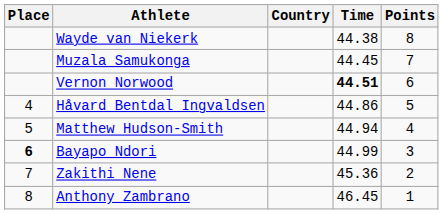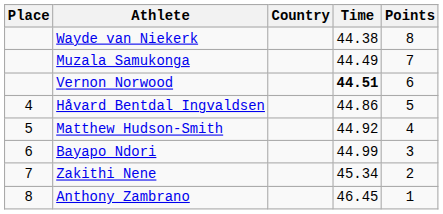 <table class="wikitable">
 <tr>
 <th>Place</th>
 <th>Athlete</th>
 <th>Country</th>
 <th>Time</th>
 <th>Points</th>
 </tr>
 <tr>
 <td align=center></td>
 <td><a href='#'>Wayde van Niekerk</a></td>
 <td></td>
 <td>44.38</td>
 <td align=center>8</td>
 </tr>
 <tr>
 <td align=center></td>
 <td><a href='#'>Muzala Samukonga</a></td>
 <td></td>
-<td>44.45</td>
+<td>44.49</td>
 <td align=center>7</td>
 </tr>
 <tr>
 <td align=center></td>
 <td><a href='#'>Vernon Norwood</a></td>
 <td></td>
 <td><strong>44.51</strong></td>
 <td align=center>6</td>
 </tr>
 <tr>
 <td align=center>4</td>
 <td><a href='#'>Håvard Bentdal Ingvaldsen</a></td>
 <td></td>
 <td>44.86</td>
 <td align=center>5</td>
 </tr>
 <tr>
 <td align=center>5</td>
 <td><a href='#'>Matthew Hudson-Smith</a></td>
 <td></td>
-<td>44.94</td>
+<td>44.92</td>
 <td align=center>4</td>
 </tr>
 <tr>
-<td align=center><strong>6</strong></td>
+<td align=center>6</td>
 <td><a href='#'>Bayapo Ndori</a></td>
 <td></td>
 <td>44.99</td>
 <td align=center>3</td>
 </tr>
 <tr>
 <td align=center>7</td>
 <td><a href='#'>Zakithi Nene</a></td>
 <td></td>
-<td>45.36</td>
+<td>45.34</td>
 <td align=center>2</td>
 </tr>
 <tr>
 <td align=center>8</td>
 <td><a href='#'>Anthony Zambrano</a></td>
 <td></td>
 <td>46.45</td>
 <td align=center>1</td>
 </tr>
 </table>
